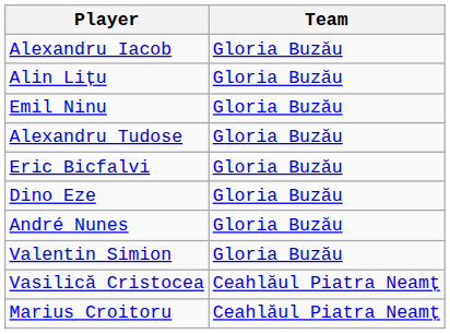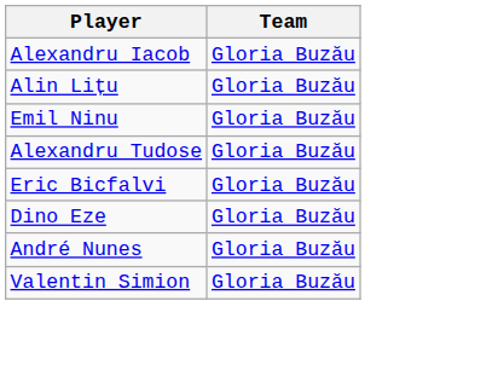 <table class="wikitable collapsible">
 <tr>
 <th>Player</th>
 <th>Team</th>
 </tr>
 <tr>
 <td> <a href='#'>Alexandru Iacob</a></td>
 <td> <a href='#'>Gloria Buzău</a></td>
 </tr>
 <tr>
 <td> <a href='#'>Alin Lițu</a></td>
 <td> <a href='#'>Gloria Buzău</a></td>
 </tr>
 <tr>
 <td> <a href='#'>Emil Ninu</a></td>
 <td> <a href='#'>Gloria Buzău</a></td>
 </tr>
 <tr>
 <td> <a href='#'>Alexandru Tudose</a></td>
 <td> <a href='#'>Gloria Buzău</a></td>
 </tr>
 <tr>
 <td> <a href='#'>Eric Bicfalvi</a></td>
 <td> <a href='#'>Gloria Buzău</a></td>
 </tr>
 <tr>
 <td> <a href='#'>Dino Eze</a></td>
 <td> <a href='#'>Gloria Buzău</a></td>
 </tr>
 <tr>
 <td> <a href='#'>André Nunes</a></td>
 <td> <a href='#'>Gloria Buzău</a></td>
 </tr>
 <tr>
 <td> <a href='#'>Valentin Simion</a></td>
 <td> <a href='#'>Gloria Buzău</a></td>
 </tr>
-<tr>
-<td> <a href='#'>Vasilică Cristocea</a></td>
-<td> <a href='#'>Ceahlăul Piatra Neamț</a></td>
-</tr>
-<tr>
-<td> <a href='#'>Marius Croitoru</a></td>
-<td> <a href='#'>Ceahlăul Piatra Neamț</a></td>
-</tr>
 </table>
